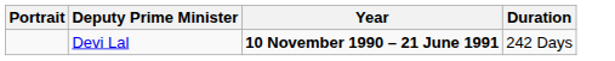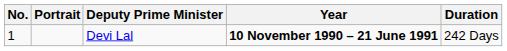 <table class="sortable wikitable">
 <tr>
+<th>No.</th>
 <th>Portrait</th>
 <th>Deputy Prime Minister</th>
 <th>Year</th>
 <th>Duration</th>
 </tr>
 <tr>
+<td>1</td>
 <td></td>
 <td><a href='#'>Devi Lal</a></td>
 <td><strong>10 November 1990 – 21 June 1991</strong></td>
 <td>242 Days</td>
 </tr>
 </table>
